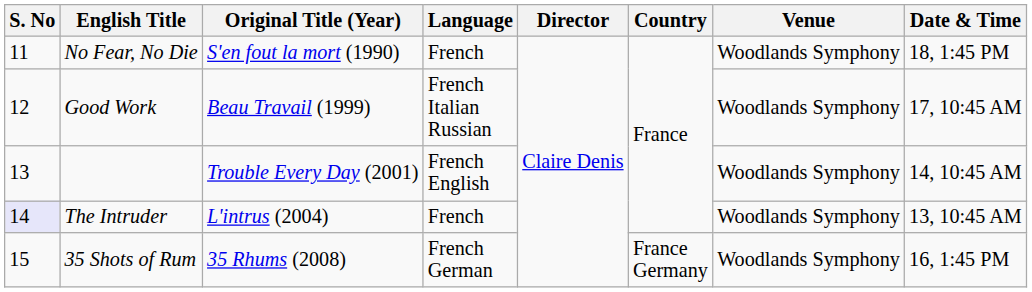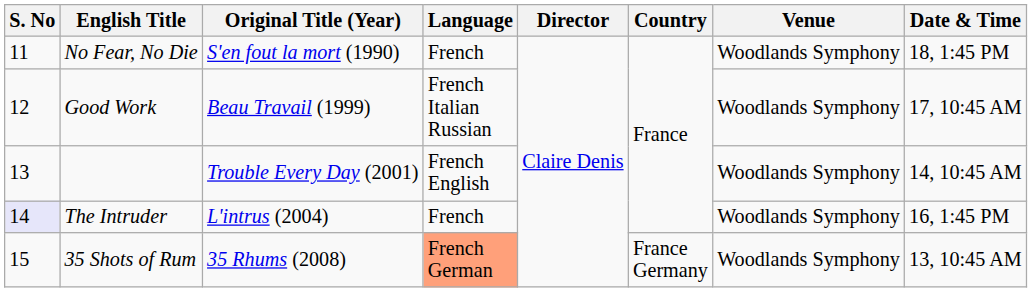 <table class="wikitable sortable">
 <tr>
 <th>S. No</th>
 <th>English Title</th>
 <th>Original Title (Year)</th>
 <th>Language</th>
 <th>Director</th>
 <th>Country</th>
 <th>Venue</th>
 <th>Date & Time</th>
 </tr>
 <tr>
 <td>11</td>
 <td><em>No Fear, No Die</em></td>
 <td><em><a href='#'>S'en fout la mort</a></em> (1990)</td>
 <td>French</td>
 <td rowspan="5"><a href='#'>Claire Denis</a></td>
 <td rowspan="4">France</td>
 <td>Woodlands Symphony</td>
 <td>18, 1:45 PM</td>
 </tr>
 <tr>
 <td>12</td>
 <td><em>Good Work</em></td>
 <td><em><a href='#'>Beau Travail</a></em> (1999)</td>
 <td>French <br> Italian <br> Russian</td>
 <td>Woodlands Symphony</td>
 <td>17, 10:45 AM</td>
 </tr>
 <tr>
 <td>13</td>
 <td></td>
 <td><em><a href='#'>Trouble Every Day</a></em> (2001)</td>
 <td>French <br> English</td>
 <td>Woodlands Symphony</td>
 <td>14, 10:45 AM</td>
 </tr>
 <tr>
 <td style="background: lavender;">14</td>
 <td><em>The Intruder</em></td>
 <td><em><a href='#'>L'intrus</a></em> (2004)</td>
 <td>French</td>
 <td>Woodlands Symphony</td>
-<td>13, 10:45 AM</td>
+<td>16, 1:45 PM</td>
 </tr>
 <tr>
 <td>15</td>
 <td><em>35 Shots of Rum</em></td>
 <td><em><a href='#'>35 Rhums</a></em> (2008)</td>
-<td>French <br> German</td>
+<td style="background: lightsalmon;">French <br> German</td>
 <td>France <br> Germany</td>
 <td>Woodlands Symphony</td>
-<td>16, 1:45 PM</td>
+<td>13, 10:45 AM</td>
 </tr>
 </table>
